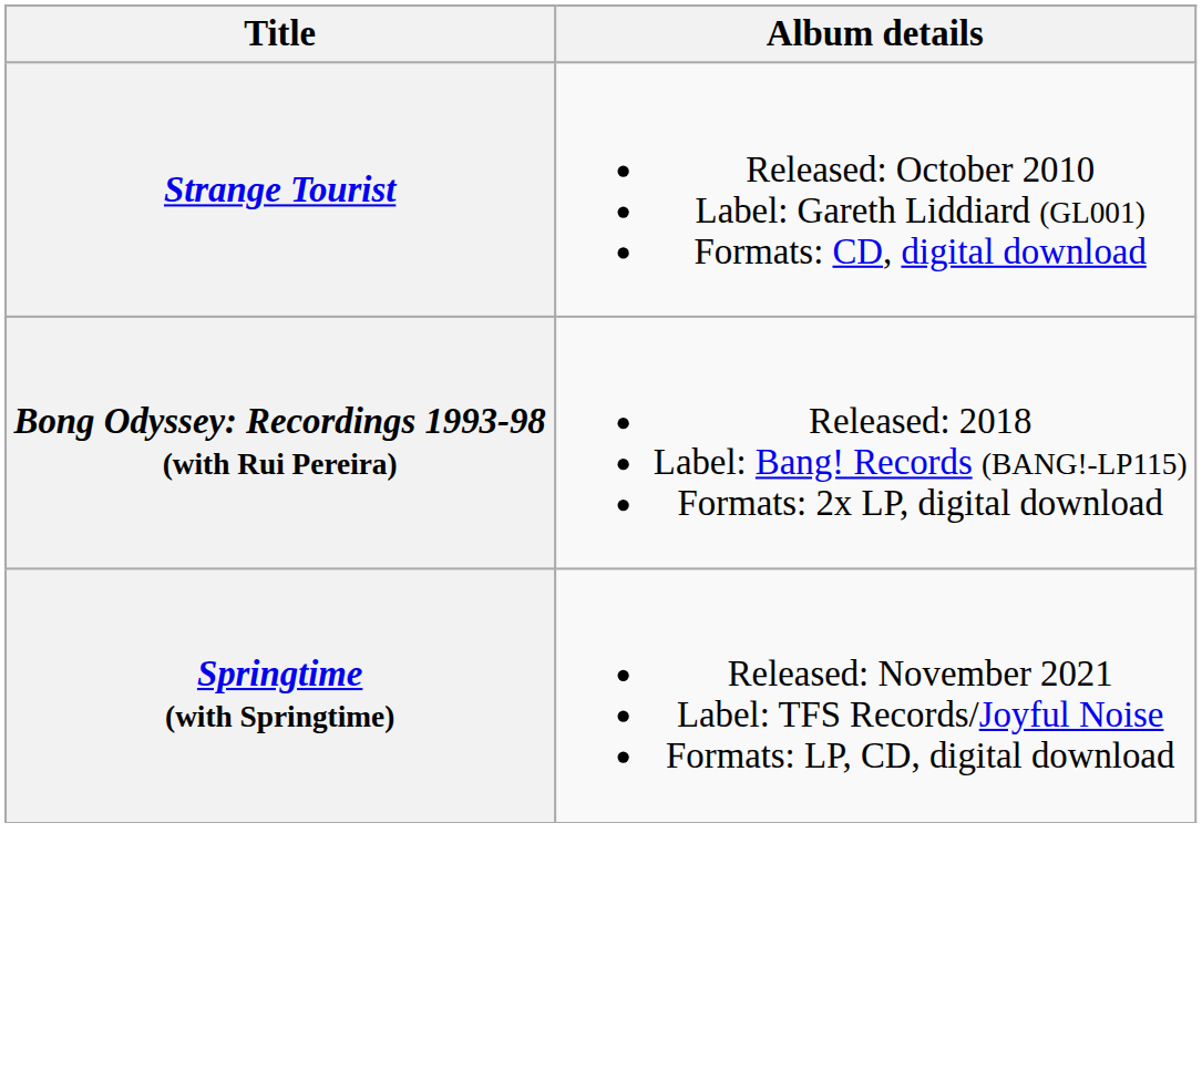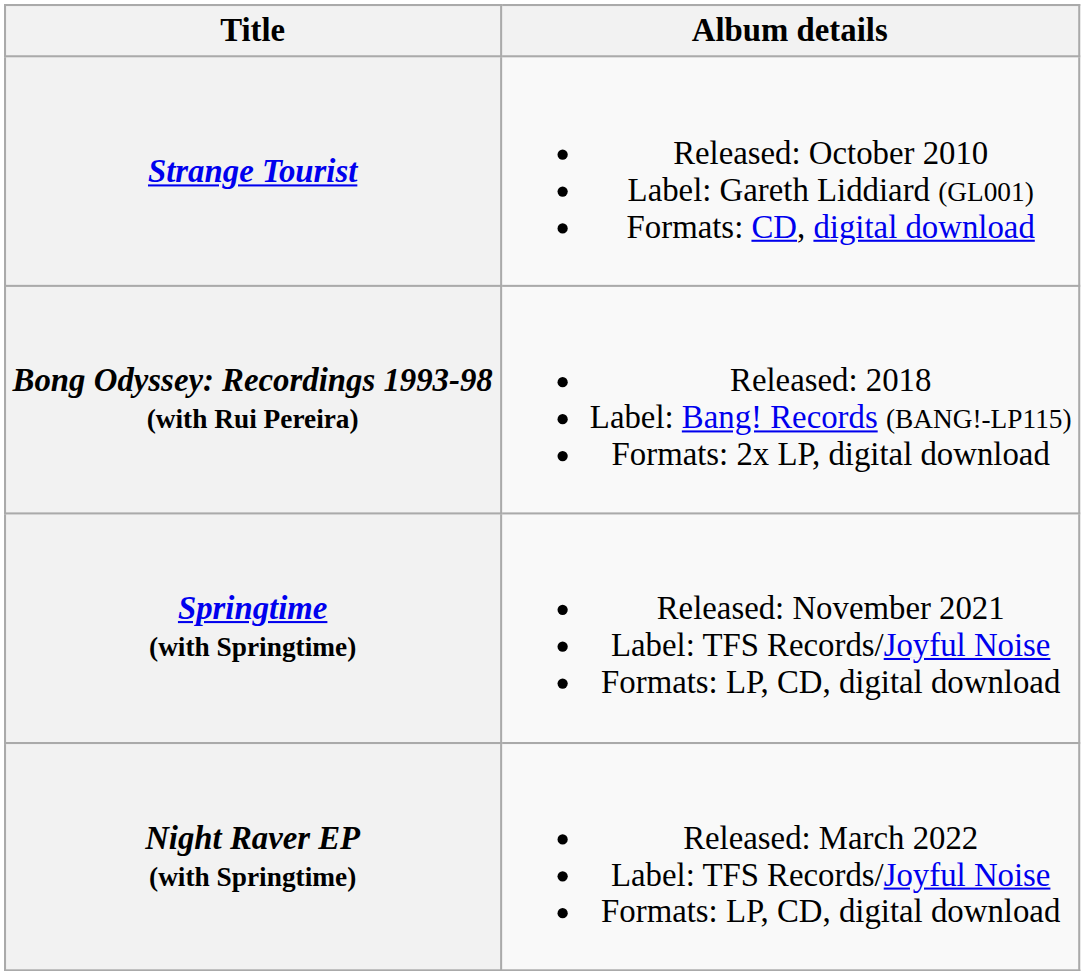 <table class="wikitable plainrowheaders" style="text-align:center;" border="1">
 <tr>
 <th>Title</th>
 <th>Album details</th>
 </tr>
 <tr>
 <th scope="row"><em><a href='#'>Strange Tourist</a></em></th>
 <td><br><ul><li>Released: October 2010</li><li>Label: Gareth Liddiard <small>(GL001)</small></li><li>Formats: <a href='#'>CD</a>, <a href='#'>digital download</a></li></ul></td>
 </tr>
 <tr>
 <th scope="row"><em>Bong Odyssey: Recordings 1993-98</em> <br><small>(with Rui Pereira)</small></th>
 <td><br><ul><li>Released: 2018</li><li>Label: <a href='#'>Bang! Records</a> <small>(BANG!-LP115)</small></li><li>Formats: 2x LP, digital download</li></ul></td>
 </tr>
 <tr>
 <th scope="row"><em><a href='#'>Springtime</a></em> <br><small>(with Springtime)</small></th>
 <td><br><ul><li>Released: November 2021</li><li>Label: TFS Records/<a href='#'>Joyful Noise</a></li><li>Formats: LP, CD, digital download</li></ul></td>
 </tr>
 <tr>
+<th scope="row"><em>Night Raver EP</em> <br><small>(with Springtime)</small></th>
+<td><br><ul><li>Released: March 2022</li><li>Label: TFS Records/<a href='#'>Joyful Noise</a></li><li>Formats: LP, CD, digital download</li></ul></td>
+</tr>
+<tr>
 </tr>
 </table>
